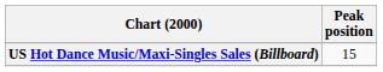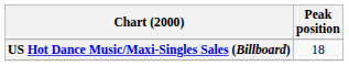 <table class="wikitable sortable plainrowheaders">
 <tr>
 <th>Chart (2000)</th>
 <th>Peak<br>position</th>
 </tr>
 <tr>
 </tr>
 <tr>
 </tr>
 <tr>
 <th scope="row">US <a href='#'>Hot Dance Music/Maxi-Singles Sales</a> (<em>Billboard</em>)</th>
-<td style="text-align:center;">15</td>
+<td style="text-align:center;">18</td>
 </tr>
 <tr>
 </tr>
 </table>
